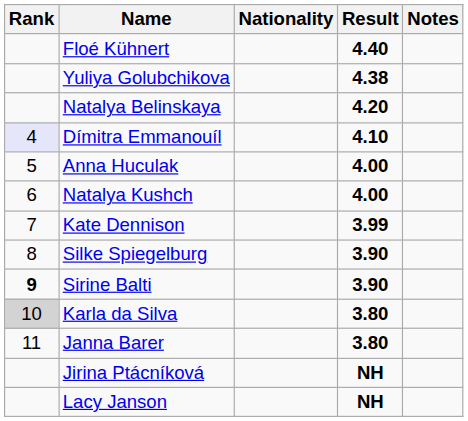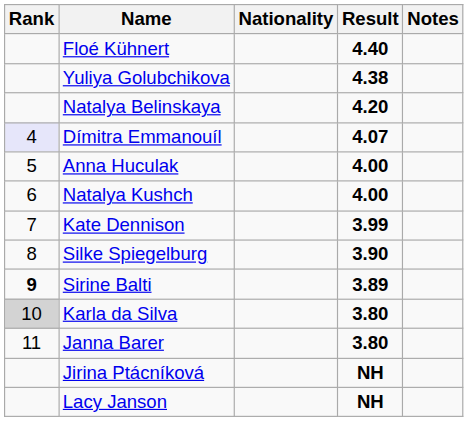 <table class="wikitable sortable" style="text-align:center">
 <tr>
 <th>Rank</th>
 <th>Name</th>
 <th>Nationality</th>
 <th>Result</th>
 <th>Notes</th>
 </tr>
 <tr>
 <td></td>
 <td align=left><a href='#'>Floé Kühnert</a></td>
 <td align=left></td>
 <td><strong>4.40</strong></td>
 <td></td>
 </tr>
 <tr>
 <td></td>
 <td align=left><a href='#'>Yuliya Golubchikova</a></td>
 <td align=left></td>
 <td><strong>4.38</strong></td>
 <td></td>
 </tr>
 <tr>
 <td></td>
 <td align=left><a href='#'>Natalya Belinskaya</a></td>
 <td align=left></td>
 <td><strong>4.20</strong></td>
 <td></td>
 </tr>
 <tr>
 <td style="background: lavender;">4</td>
 <td align=left><a href='#'>Dímitra Emmanouíl</a></td>
 <td align=left></td>
-<td><strong>4.10</strong></td>
+<td><strong>4.07</strong></td>
 <td></td>
 </tr>
 <tr>
 <td>5</td>
 <td align=left><a href='#'>Anna Huculak</a></td>
 <td align=left></td>
 <td><strong>4.00</strong></td>
 <td></td>
 </tr>
 <tr>
 <td>6</td>
 <td align=left><a href='#'>Natalya Kushch</a></td>
 <td align=left></td>
 <td><strong>4.00</strong></td>
 <td></td>
 </tr>
 <tr>
 <td>7</td>
 <td align=left><a href='#'>Kate Dennison</a></td>
 <td align=left></td>
 <td><strong>3.99</strong></td>
 <td></td>
 </tr>
 <tr>
 <td>8</td>
 <td align=left><a href='#'>Silke Spiegelburg</a></td>
 <td align=left></td>
 <td><strong>3.90</strong></td>
 <td></td>
 </tr>
 <tr>
 <td><strong>9</strong></td>
 <td align=left><a href='#'>Sirine Balti</a></td>
 <td align=left></td>
-<td><strong>3.90</strong></td>
+<td><strong>3.89</strong></td>
 <td></td>
 </tr>
 <tr>
 <td style="background: lightgrey;">10</td>
 <td align=left><a href='#'>Karla da Silva</a></td>
 <td align=left></td>
 <td><strong>3.80</strong></td>
 <td></td>
 </tr>
 <tr>
 <td>11</td>
 <td align=left><a href='#'>Janna Barer</a></td>
 <td align=left></td>
 <td><strong>3.80</strong></td>
 <td></td>
 </tr>
 <tr>
 <td></td>
 <td align=left><a href='#'>Jirina Ptácníková</a></td>
 <td align=left></td>
 <td><strong>NH</strong></td>
 <td></td>
 </tr>
 <tr>
 <td></td>
 <td align=left><a href='#'>Lacy Janson</a></td>
 <td align=left></td>
 <td><strong>NH</strong></td>
 <td></td>
 </tr>
 </table>
